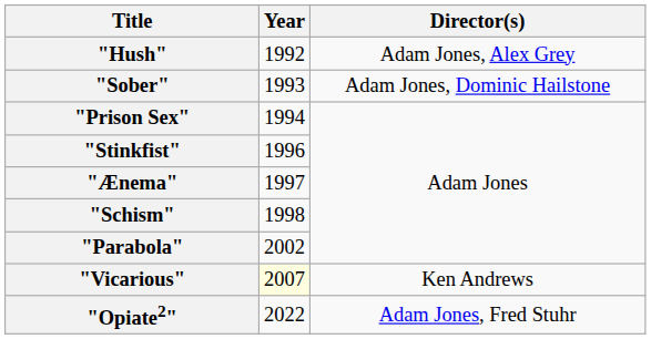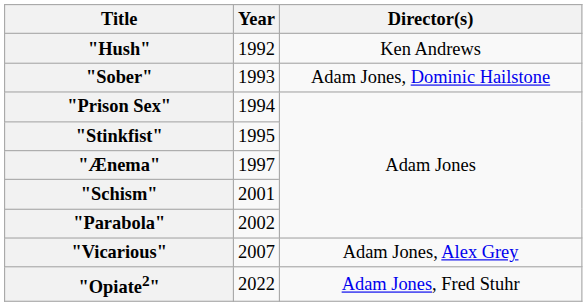 <table class="wikitable plainrowheaders" style="text-align:center;">
 <tr>
 <th scope="col" style="width:12em;">Title</th>
 <th scope="col">Year</th>
 <th scope="col" style="width:16em;">Director(s)</th>
 </tr>
 <tr>
 <th scope="row">"Hush"</th>
 <td>1992</td>
-<td>Adam Jones, <a href='#'>Alex Grey</a></td>
+<td>Ken Andrews</td>
 </tr>
 <tr>
 <th scope="row">"Sober"</th>
 <td>1993</td>
 <td>Adam Jones, <a href='#'>Dominic Hailstone</a></td>
 </tr>
 <tr>
 <th scope="row">"Prison Sex"</th>
 <td>1994</td>
 <td rowspan="5">Adam Jones</td>
 </tr>
 <tr>
 <th scope="row">"Stinkfist"</th>
-<td>1996</td>
+<td>1995</td>
 </tr>
 <tr>
 <th scope="row">"Ænema"</th>
 <td>1997</td>
 </tr>
 <tr>
 <th scope="row">"Schism"</th>
-<td>1998</td>
+<td>2001</td>
 </tr>
 <tr>
 <th scope="row">"Parabola"</th>
 <td>2002</td>
 </tr>
 <tr>
 <th scope="row">"Vicarious"</th>
-<td style="background: lightyellow;">2007</td>
-<td>Ken Andrews</td>
+<td>2007</td>
+<td>Adam Jones, <a href='#'>Alex Grey</a></td>
 </tr>
 <tr>
 <th scope="row">"Opiate<sup>2</sup>"</th>
 <td>2022</td>
 <td><a href='#'>Adam Jones</a>, Fred Stuhr</td>
 </tr>
 </table>
